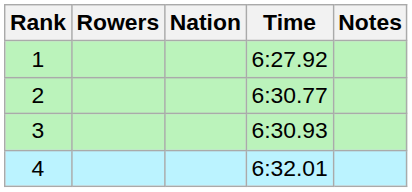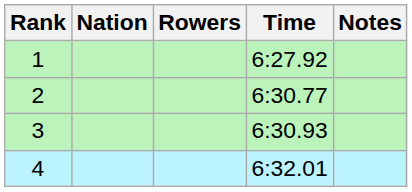 <table class="wikitable sortable" style="text-align:center">
 <tr>
 <th>Rank</th>
+<th>Nation</th>
 <th>Rowers</th>
-<th>Nation</th>
 <th>Time</th>
 <th>Notes</th>
 </tr>
 <tr bgcolor=bbf3bb>
 <td>1</td>
+<td align=left></td>
 <td align=left data-sort-value="Hillebrandt, Esko"></td>
-<td align=left></td>
 <td>6:27.92</td>
 <td></td>
 </tr>
 <tr bgcolor=bbf3bb>
 <td>2</td>
+<td align=left></td>
 <td align=left data-sort-value="Banchev, Ivaylo"></td>
-<td align=left></td>
 <td>6:30.77</td>
 <td></td>
 </tr>
 <tr bgcolor=bbf3bb>
 <td>3</td>
+<td align=left></td>
 <td align=left data-sort-value="Andersson, Per"></td>
-<td align=left></td>
 <td>6:30.93</td>
 <td></td>
 </tr>
 <tr bgcolor=bbf3ff>
 <td>4</td>
+<td align=left></td>
 <td align=left data-sort-value="Alves, Daniel"></td>
-<td align=left></td>
 <td>6:32.01</td>
 <td></td>
 </tr>
 </table>
